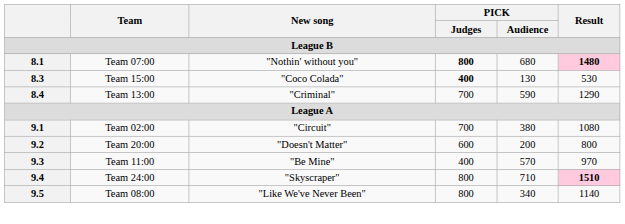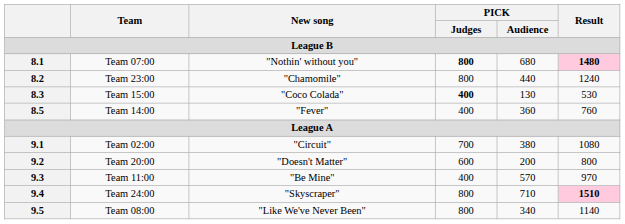 <table class="wikitable collapsible" style="text-align:center; width:75%">
 <tr>
 <th rowspan="2" style="width:10.75%"></th>
 <th rowspan="2">Team</th>
 <th rowspan="2">New song</th>
 <th colspan="2">PICK</th>
 <th rowspan="2" style="width:10%">Result</th>
 </tr>
 <tr>
 <th style="width:10%">Judges</th>
 <th style="width:10%">Audience</th>
 </tr>
 <tr>
 <th colspan="6" style="background:#DCDCDC">League B</th>
 </tr>
 <tr>
 <th>8.1</th>
 <td>Team 07:00</td>
 <td>"Nothin' without you" </td>
 <td><strong>800</strong></td>
 <td>680</td>
 <td style="background:#FFCADE"><strong>1480</strong></td>
 </tr>
 <tr>
+<th>8.2</th>
+<td>Team 23:00</td>
+<td>"Chamomile" </td>
+<td>800</td>
+<td>440</td>
+<td>1240</td>
+</tr>
+<tr>
 <th>8.3</th>
 <td>Team 15:00</td>
 <td>"Coco Colada"</td>
 <td><strong>400</strong></td>
 <td>130</td>
 <td>530</td>
 </tr>
 <tr>
-<th>8.4</th>
-<td>Team 13:00</td>
-<td>"Criminal"</td>
-<td>700</td>
-<td>590</td>
-<td>1290</td>
+<th>8.5</th>
+<td>Team 14:00</td>
+<td>"Fever"</td>
+<td>400</td>
+<td>360</td>
+<td>760</td>
 </tr>
 <tr>
 <th colspan="6" style="background:#DCDCDC">League A</th>
 </tr>
 <tr>
 <th>9.1</th>
 <td>Team 02:00</td>
 <td>"Circuit"</td>
 <td>700</td>
 <td>380</td>
 <td>1080</td>
 </tr>
 <tr>
 <th>9.2</th>
 <td>Team 20:00</td>
 <td>"Doesn't Matter"</td>
 <td>600</td>
 <td>200</td>
 <td>800</td>
 </tr>
 <tr>
 <th>9.3</th>
 <td>Team 11:00</td>
 <td>"Be Mine"</td>
 <td>400</td>
 <td>570</td>
 <td>970</td>
 </tr>
 <tr>
 <th>9.4</th>
 <td>Team 24:00</td>
 <td>"Skyscraper"</td>
 <td>800</td>
 <td>710</td>
 <td style="background:#FFCADE"><strong>1510</strong></td>
 </tr>
 <tr>
 <th>9.5</th>
 <td>Team 08:00</td>
 <td>"Like We've Never Been" </td>
 <td>800</td>
 <td>340</td>
 <td>1140</td>
 </tr>
 </table>
